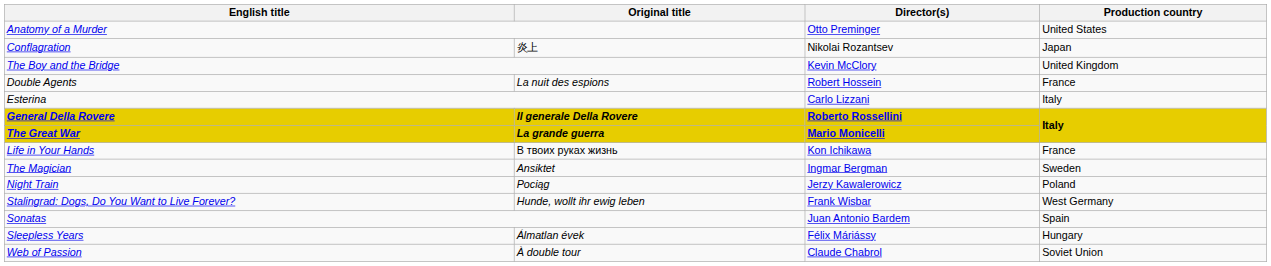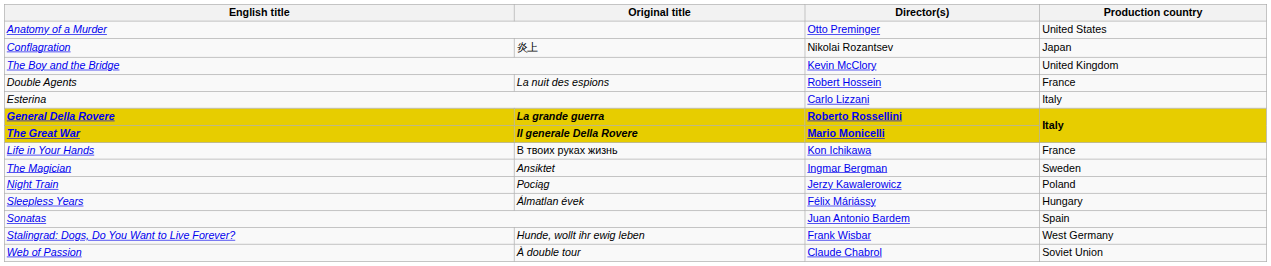 <table class="wikitable" width="95%">
 <tr>
 <th>English title</th>
 <th>Original title</th>
 <th>Director(s)</th>
 <th>Production country</th>
 </tr>
 <tr>
 <td colspan="2"><em><a href='#'>Anatomy of a Murder</a></em></td>
 <td><a href='#'>Otto Preminger</a></td>
 <td>United States</td>
 </tr>
 <tr>
 <td><em><a href='#'>Conflagration</a></em></td>
 <td>炎上</td>
 <td>Nikolai Rozantsev</td>
 <td>Japan</td>
 </tr>
 <tr>
 <td colspan="2"><em><a href='#'>The Boy and the Bridge</a></em></td>
 <td><a href='#'>Kevin McClory</a></td>
 <td>United Kingdom</td>
 </tr>
 <tr>
 <td><em>Double Agents</em></td>
 <td><em>La nuit des espions</em></td>
 <td><a href='#'>Robert Hossein</a></td>
 <td>France</td>
 </tr>
 <tr>
 <td colspan="2"><em>Esterina</em></td>
 <td><a href='#'>Carlo Lizzani</a></td>
 <td>Italy</td>
 </tr>
 <tr style="background:#E7CD00;">
 <td><strong><em><a href='#'>General Della Rovere</a></em></strong></td>
-<td><strong><em>Il generale Della Rovere</em></strong></td>
+<td><strong><em>La grande guerra</em></strong></td>
 <td><strong><a href='#'>Roberto Rossellini</a></strong></td>
 <td rowspan="2"><strong>Italy</strong></td>
 </tr>
 <tr style="background:#E7CD00;">
 <td><strong><em><a href='#'>The Great War</a></em></strong></td>
-<td><strong><em>La grande guerra</em></strong></td>
+<td><strong><em>Il generale Della Rovere</em></strong></td>
 <td><strong><a href='#'>Mario Monicelli</a></strong></td>
 </tr>
 <tr>
 <td><em><a href='#'>Life in Your Hands</a></em></td>
 <td>В твоих руках жизнь</td>
 <td><a href='#'>Kon Ichikawa</a></td>
 <td>France</td>
 </tr>
 <tr>
 <td><em><a href='#'>The Magician</a></em></td>
 <td><em>Ansiktet</em></td>
 <td><a href='#'>Ingmar Bergman</a></td>
 <td>Sweden</td>
 </tr>
 <tr>
 <td><em><a href='#'>Night Train</a></em></td>
 <td><em>Pociąg</em></td>
 <td><a href='#'>Jerzy Kawalerowicz</a></td>
 <td>Poland</td>
 </tr>
 <tr>
-<td><em><a href='#'>Stalingrad: Dogs, Do You Want to Live Forever?</a></em></td>
-<td><em>Hunde, wollt ihr ewig leben</em></td>
-<td><a href='#'>Frank Wisbar</a></td>
-<td>West Germany</td>
+<td><em><a href='#'>Sleepless Years</a></em></td>
+<td><em>Álmatlan évek</em></td>
+<td><a href='#'>Félix Máriássy</a></td>
+<td>Hungary</td>
 </tr>
 <tr>
 <td colspan="2"><em><a href='#'>Sonatas</a></em></td>
 <td><a href='#'>Juan Antonio Bardem</a></td>
 <td>Spain</td>
 </tr>
 <tr>
-<td><em><a href='#'>Sleepless Years</a></em></td>
-<td><em>Álmatlan évek</em></td>
-<td><a href='#'>Félix Máriássy</a></td>
-<td>Hungary</td>
+<td><em><a href='#'>Stalingrad: Dogs, Do You Want to Live Forever?</a></em></td>
+<td><em>Hunde, wollt ihr ewig leben</em></td>
+<td><a href='#'>Frank Wisbar</a></td>
+<td>West Germany</td>
 </tr>
 <tr>
 <td><em><a href='#'>Web of Passion</a></em></td>
 <td><em>À double tour</em></td>
 <td><a href='#'>Claude Chabrol</a></td>
 <td>Soviet Union</td>
 </tr>
 </table>
